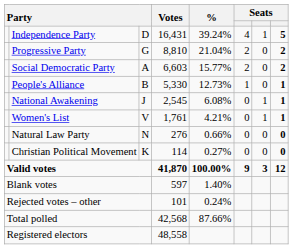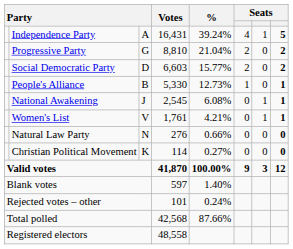 <table class="wikitable" border="1" style="text-align:right;">
 <tr>
 <th style="text-align:left;" valign=bottom rowspan=2 colspan=3>Party</th>
 <th align=center valign=bottom rowspan=2 width="50">Votes</th>
 <th align=center valign=bottom rowspan=2 width="50">%</th>
 <th colspan=3>Seats</th>
 </tr>
 <tr>
 <th align=center valign=bottom width="20"><small></small></th>
 <th align=center valign=bottom width="20"><small><a href='#'></a></small></th>
 <th align=center valign=bottom width="20"><small></small></th>
 </tr>
 <tr>
 <td></td>
 <td align=left><a href='#'>Independence Party</a></td>
-<td align=left>D</td>
+<td align=left>A</td>
 <td>16,431</td>
 <td>39.24%</td>
 <td>4</td>
 <td>1</td>
 <td><strong>5</strong></td>
 </tr>
 <tr>
 <td></td>
 <td align=left><a href='#'>Progressive Party</a></td>
 <td align=left>G</td>
 <td>8,810</td>
 <td>21.04%</td>
 <td>2</td>
 <td>0</td>
 <td><strong>2</strong></td>
 </tr>
 <tr>
 <td></td>
 <td align=left><a href='#'>Social Democratic Party</a></td>
-<td align=left>A</td>
+<td align=left>D</td>
 <td>6,603</td>
 <td>15.77%</td>
 <td>2</td>
 <td>0</td>
 <td><strong>2</strong></td>
 </tr>
 <tr>
 <td></td>
 <td align=left><a href='#'>People's Alliance</a></td>
 <td align=left>B</td>
 <td>5,330</td>
 <td>12.73%</td>
 <td>1</td>
 <td>0</td>
 <td><strong>1</strong></td>
 </tr>
 <tr>
 <td></td>
 <td align=left><a href='#'>National Awakening</a></td>
 <td align=left>J</td>
 <td>2,545</td>
 <td>6.08%</td>
 <td>0</td>
 <td>1</td>
 <td><strong>1</strong></td>
 </tr>
 <tr>
 <td></td>
 <td align=left><a href='#'>Women's List</a></td>
 <td align=left>V</td>
 <td>1,761</td>
 <td>4.21%</td>
 <td>0</td>
 <td>1</td>
 <td><strong>1</strong></td>
 </tr>
 <tr>
 <td></td>
 <td align=left>Natural Law Party</td>
 <td align=left>N</td>
 <td>276</td>
 <td>0.66%</td>
 <td>0</td>
 <td>0</td>
 <td><strong>0</strong></td>
 </tr>
 <tr>
 <td></td>
 <td align=left>Christian Political Movement</td>
 <td align=left>K</td>
 <td>114</td>
 <td>0.27%</td>
 <td>0</td>
 <td>0</td>
 <td><strong>0</strong></td>
 </tr>
 <tr style="font-weight:bold">
 <td align=left colspan=3>Valid votes</td>
 <td>41,870</td>
 <td>100.00%</td>
 <td>9</td>
 <td>3</td>
 <td>12</td>
 </tr>
 <tr>
 <td align=left colspan=3>Blank votes</td>
 <td>597</td>
 <td>1.40%</td>
 <td></td>
 <td></td>
 <td></td>
 </tr>
 <tr>
 <td align=left colspan=3>Rejected votes – other</td>
 <td>101</td>
 <td>0.24%</td>
 <td></td>
 <td></td>
 <td></td>
 </tr>
 <tr>
 <td align=left colspan=3>Total polled</td>
 <td>42,568</td>
 <td>87.66%</td>
 <td></td>
 <td></td>
 <td></td>
 </tr>
 <tr>
 <td align=left colspan=3>Registered electors</td>
 <td>48,558</td>
 <td></td>
 <td></td>
 <td></td>
 <td></td>
 </tr>
 </table>
